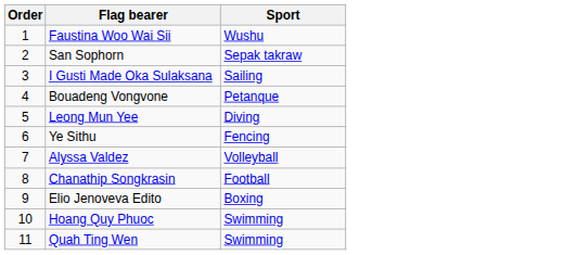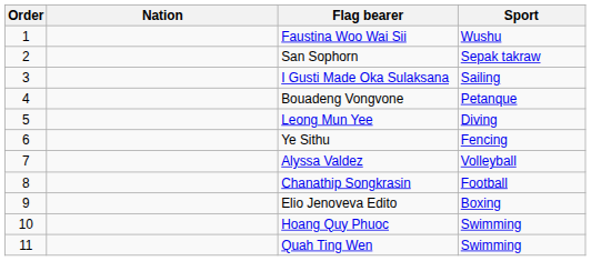 <table class="sortable wikitable" style="font-size:95%">
 <tr>
 <th width=25>Order</th>
+<th width=260>Nation</th>
 <th width=200>Flag bearer</th>
 <th width=140>Sport</th>
 </tr>
 <tr>
 <td align="center">1</td>
+<td><br></td>
 <td><a href='#'>Faustina Woo Wai Sii</a></td>
 <td><a href='#'>Wushu</a></td>
 </tr>
 <tr>
 <td align="center">2</td>
+<td></td>
 <td>San Sophorn</td>
 <td><a href='#'>Sepak takraw</a></td>
 </tr>
 <tr>
 <td align="center">3</td>
+<td></td>
 <td><a href='#'>I Gusti Made Oka Sulaksana</a></td>
 <td><a href='#'>Sailing</a></td>
 </tr>
 <tr>
 <td align="center">4</td>
+<td></td>
 <td>Bouadeng Vongvone</td>
 <td><a href='#'>Petanque</a></td>
 </tr>
 <tr>
 <td align="center">5</td>
+<td></td>
 <td><a href='#'>Leong Mun Yee</a></td>
 <td><a href='#'>Diving</a></td>
 </tr>
 <tr>
 <td align="center">6</td>
+<td></td>
 <td>Ye Sithu</td>
 <td><a href='#'>Fencing</a></td>
 </tr>
 <tr>
 <td align="center">7</td>
+<td></td>
 <td><a href='#'>Alyssa Valdez</a></td>
 <td><a href='#'>Volleyball</a></td>
 </tr>
 <tr>
 <td align="center">8</td>
+<td></td>
 <td><a href='#'>Chanathip Songkrasin</a></td>
 <td><a href='#'>Football</a></td>
 </tr>
 <tr>
 <td align="center">9</td>
+<td><br></td>
 <td>Elio Jenoveva Edito</td>
 <td><a href='#'>Boxing</a></td>
 </tr>
 <tr>
 <td align="center">10</td>
+<td></td>
 <td><a href='#'>Hoang Quy Phuoc</a></td>
 <td><a href='#'>Swimming</a></td>
 </tr>
 <tr>
 <td align="center">11</td>
+<td></td>
 <td><a href='#'>Quah Ting Wen</a></td>
 <td><a href='#'>Swimming</a></td>
 </tr>
 </table>
